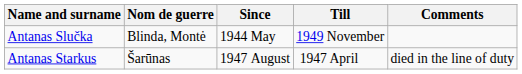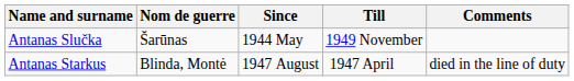 <table class="wikitable sortable">
 <tr>
 <th>Name and surname</th>
 <th>Nom de guerre</th>
 <th>Since</th>
 <th>Till</th>
 <th>Comments</th>
 </tr>
 <tr>
 <td><a href='#'>Antanas Slučka</a></td>
-<td>Blinda, Montė</td>
+<td>Šarūnas</td>
 <td>1944 May</td>
 <td><a href='#'>1949</a> November</td>
 <td></td>
 </tr>
 <tr>
 <td><a href='#'>Antanas Starkus</a></td>
-<td>Šarūnas</td>
+<td>Blinda, Montė</td>
 <td>1947 August</td>
 <td> 1947 April</td>
 <td>died in the line of duty</td>
 </tr>
 </table>
